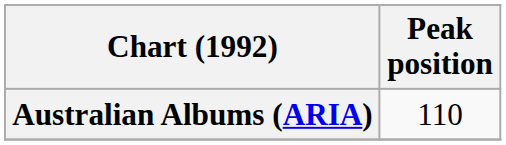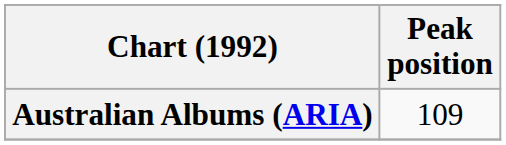 <table class="wikitable sortable plainrowheaders" style="text-align:center">
 <tr>
 <th scope="col">Chart (1992)</th>
 <th scope="col">Peak<br> position</th>
 </tr>
 <tr>
 <th scope="row">Australian Albums (<a href='#'>ARIA</a>)</th>
-<td>110</td>
+<td>109</td>
 </tr>
 <tr>
 </tr>
 </table>
